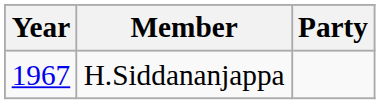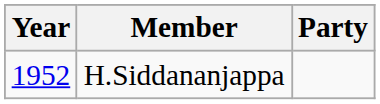 <table class="wikitable">
 <tr>
 <th>Year</th>
 <th>Member</th>
 <th colspan="2">Party</th>
 </tr>
 <tr>
-<td><a href='#'>1967</a></td>
+<td><a href='#'>1952</a></td>
 <td>H.Siddananjappa</td>
 <td></td>
 </tr>
 </table>
